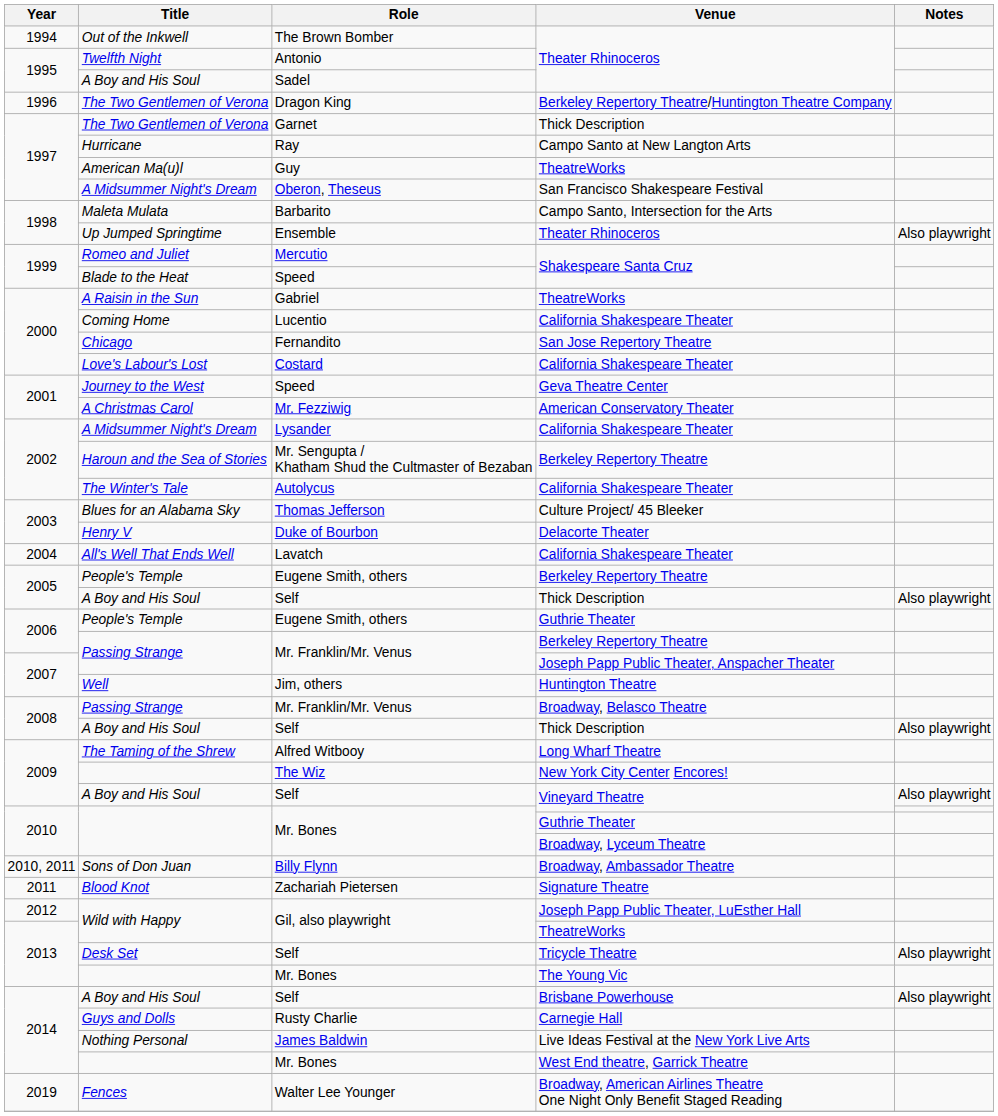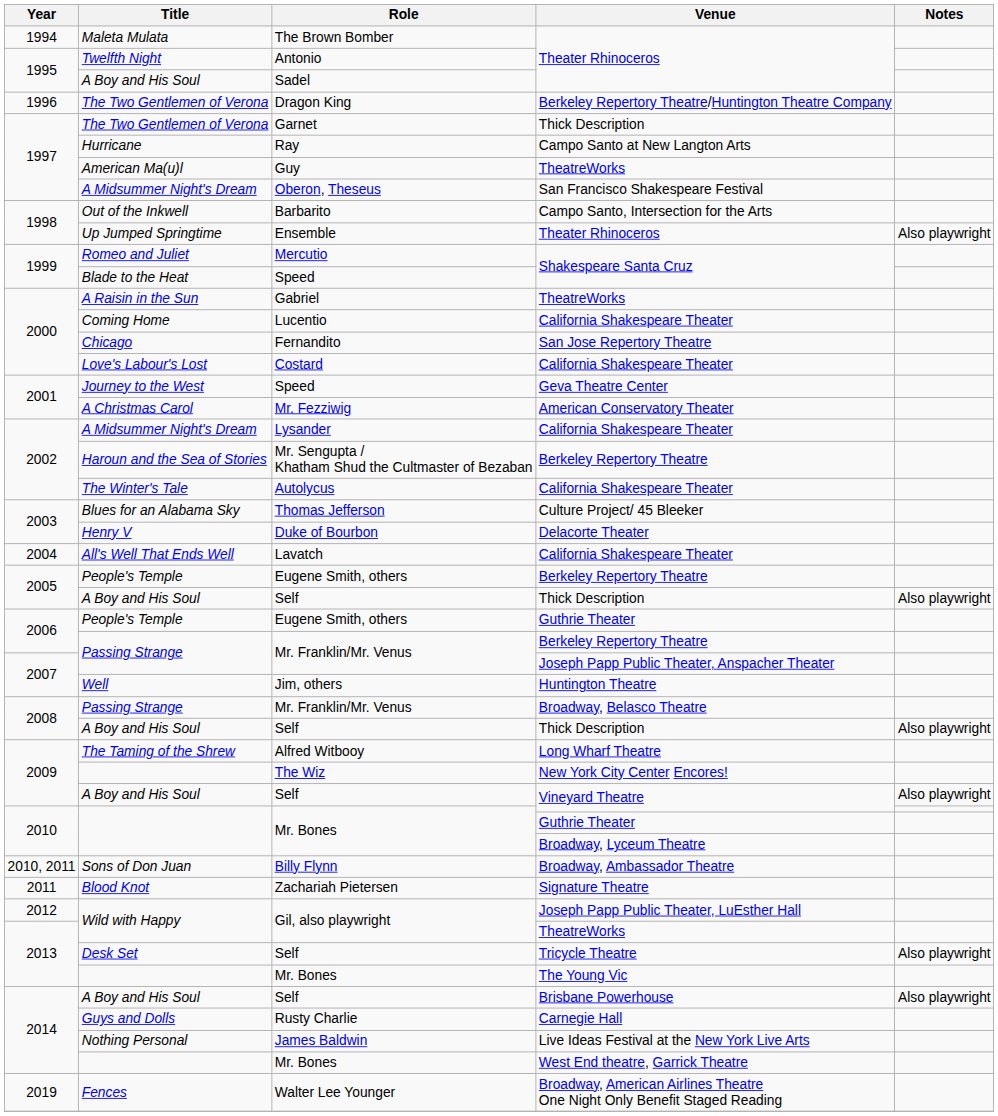 <table class="wikitable sortable">
 <tr>
 <th>Year</th>
 <th>Title</th>
 <th>Role</th>
 <th>Venue</th>
 <th>Notes</th>
 </tr>
 <tr>
 <td style="text-align:center;">1994</td>
-<td><em>Out of the Inkwell</em></td>
+<td><em>Maleta Mulata</em></td>
 <td>The Brown Bomber</td>
 <td rowspan="3"><a href='#'>Theater Rhinoceros</a></td>
 <td></td>
 </tr>
 <tr>
 <td rowspan="2" style="text-align:center;">1995</td>
 <td><em><a href='#'>Twelfth Night</a></em></td>
 <td>Antonio</td>
 <td></td>
 </tr>
 <tr>
 <td><em>A Boy and His Soul</em></td>
 <td>Sadel</td>
 <td></td>
 </tr>
 <tr>
 <td style="text-align:center;">1996</td>
 <td><em><a href='#'>The Two Gentlemen of Verona</a></em></td>
 <td>Dragon King</td>
 <td><a href='#'>Berkeley Repertory Theatre</a>/<a href='#'>Huntington Theatre Company</a></td>
 <td></td>
 </tr>
 <tr>
 <td rowspan="4" style="text-align:center;">1997</td>
 <td><em><a href='#'>The Two Gentlemen of Verona</a></em></td>
 <td>Garnet</td>
 <td>Thick Description</td>
 <td></td>
 </tr>
 <tr>
 <td><em>Hurricane</em></td>
 <td>Ray</td>
 <td>Campo Santo at New Langton Arts</td>
 <td></td>
 </tr>
 <tr>
 <td><em>American Ma(u)l</em></td>
 <td>Guy</td>
 <td><a href='#'>TheatreWorks</a></td>
 <td></td>
 </tr>
 <tr>
 <td><em><a href='#'>A Midsummer Night's Dream</a></em></td>
 <td><a href='#'>Oberon</a>, <a href='#'>Theseus</a></td>
 <td>San Francisco Shakespeare Festival</td>
 <td></td>
 </tr>
 <tr>
 <td rowspan="2" style="text-align:center;">1998</td>
-<td><em>Maleta Mulata</em></td>
+<td><em>Out of the Inkwell</em></td>
 <td>Barbarito</td>
 <td>Campo Santo, Intersection for the Arts</td>
 <td></td>
 </tr>
 <tr>
 <td><em>Up Jumped Springtime</em></td>
 <td>Ensemble</td>
 <td><a href='#'>Theater Rhinoceros</a></td>
 <td>Also playwright</td>
 </tr>
 <tr>
 <td rowspan="2" style="text-align:center;">1999</td>
 <td><em><a href='#'>Romeo and Juliet</a></em></td>
 <td><a href='#'>Mercutio</a></td>
 <td rowspan="2"><a href='#'>Shakespeare Santa Cruz</a></td>
 <td></td>
 </tr>
 <tr>
 <td><em>Blade to the Heat</em></td>
 <td>Speed</td>
 <td></td>
 </tr>
 <tr>
 <td rowspan="4" style="text-align:center;">2000</td>
 <td><em><a href='#'>A Raisin in the Sun</a></em></td>
 <td>Gabriel</td>
 <td><a href='#'>TheatreWorks</a></td>
 <td></td>
 </tr>
 <tr>
 <td><em>Coming Home</em></td>
 <td>Lucentio</td>
 <td><a href='#'>California Shakespeare Theater</a></td>
 <td></td>
 </tr>
 <tr>
 <td><em><a href='#'>Chicago</a></em></td>
 <td>Fernandito</td>
 <td><a href='#'>San Jose Repertory Theatre</a></td>
 <td></td>
 </tr>
 <tr>
 <td><em><a href='#'>Love's Labour's Lost</a></em></td>
 <td><a href='#'>Costard</a></td>
 <td><a href='#'>California Shakespeare Theater</a></td>
 <td></td>
 </tr>
 <tr>
 <td rowspan="2" style="text-align:center;">2001</td>
 <td><em><a href='#'>Journey to the West</a></em></td>
 <td>Speed</td>
 <td><a href='#'>Geva Theatre Center</a></td>
 <td></td>
 </tr>
 <tr>
 <td><em><a href='#'>A Christmas Carol</a></em></td>
 <td><a href='#'>Mr. Fezziwig</a></td>
 <td><a href='#'>American Conservatory Theater</a></td>
 <td></td>
 </tr>
 <tr>
 <td rowspan="3" style="text-align:center;">2002</td>
 <td><em><a href='#'>A Midsummer Night's Dream</a></em></td>
 <td><a href='#'>Lysander</a></td>
 <td><a href='#'>California Shakespeare Theater</a></td>
 <td></td>
 </tr>
 <tr>
 <td><em><a href='#'>Haroun and the Sea of Stories</a></em></td>
 <td>Mr. Sengupta / <br> Khatham Shud the Cultmaster of Bezaban</td>
 <td><a href='#'>Berkeley Repertory Theatre</a></td>
 <td></td>
 </tr>
 <tr>
 <td><em><a href='#'>The Winter's Tale</a></em></td>
 <td><a href='#'>Autolycus</a></td>
 <td><a href='#'>California Shakespeare Theater</a></td>
 <td></td>
 </tr>
 <tr>
 <td rowspan="2" style="text-align:center;">2003</td>
 <td><em>Blues for an Alabama Sky</em></td>
 <td><a href='#'>Thomas Jefferson</a></td>
 <td>Culture Project/ 45 Bleeker</td>
 <td></td>
 </tr>
 <tr>
 <td><em><a href='#'>Henry V</a></em></td>
 <td><a href='#'>Duke of Bourbon</a></td>
 <td><a href='#'>Delacorte Theater</a></td>
 <td></td>
 </tr>
 <tr>
 <td style="text-align:center;">2004</td>
 <td><em><a href='#'>All's Well That Ends Well</a></em></td>
 <td>Lavatch</td>
 <td><a href='#'>California Shakespeare Theater</a></td>
 <td></td>
 </tr>
 <tr>
 <td rowspan="2" style="text-align:center;">2005</td>
 <td><em>People's Temple</em></td>
 <td>Eugene Smith, others</td>
 <td><a href='#'>Berkeley Repertory Theatre</a></td>
 <td></td>
 </tr>
 <tr>
 <td><em>A Boy and His Soul</em></td>
 <td>Self</td>
 <td>Thick Description</td>
 <td>Also playwright</td>
 </tr>
 <tr>
 <td rowspan="2" style="text-align:center;">2006</td>
 <td><em>People's Temple</em></td>
 <td>Eugene Smith, others</td>
 <td><a href='#'>Guthrie Theater</a></td>
 <td></td>
 </tr>
 <tr>
 <td rowspan="2"><em><a href='#'>Passing Strange</a></em></td>
 <td rowspan="2">Mr. Franklin/Mr. Venus</td>
 <td><a href='#'>Berkeley Repertory Theatre</a></td>
 <td></td>
 </tr>
 <tr>
 <td rowspan="2" style="text-align:center;">2007</td>
 <td><a href='#'>Joseph Papp Public Theater, Anspacher Theater</a></td>
 <td></td>
 </tr>
 <tr>
 <td><em><a href='#'>Well</a></em></td>
 <td>Jim, others</td>
 <td><a href='#'>Huntington Theatre</a></td>
 <td></td>
 </tr>
 <tr>
 <td rowspan="2" style="text-align:center;">2008</td>
 <td><em><a href='#'>Passing Strange</a></em></td>
 <td>Mr. Franklin/Mr. Venus</td>
 <td><a href='#'>Broadway</a>, <a href='#'>Belasco Theatre</a></td>
 <td></td>
 </tr>
 <tr>
 <td><em>A Boy and His Soul</em></td>
 <td>Self</td>
 <td>Thick Description</td>
 <td>Also playwright</td>
 </tr>
 <tr>
 <td rowspan="3" style="text-align:center;">2009</td>
 <td><em><a href='#'>The Taming of the Shrew</a></em></td>
 <td>Alfred Witbooy</td>
 <td><a href='#'>Long Wharf Theatre</a></td>
 <td></td>
 </tr>
 <tr>
 <td><em></em></td>
 <td><a href='#'>The Wiz</a></td>
 <td><a href='#'>New York City Center</a> <a href='#'>Encores!</a></td>
 <td></td>
 </tr>
 <tr>
 <td><em>A Boy and His Soul</em></td>
 <td>Self</td>
 <td rowspan="2"><a href='#'>Vineyard Theatre</a></td>
 <td>Also playwright</td>
 </tr>
 <tr>
 <td rowspan="3" style="text-align:center;">2010</td>
 <td rowspan="3"><em></em></td>
 <td rowspan="3">Mr. Bones</td>
 <td></td>
 </tr>
 <tr>
 <td><a href='#'>Guthrie Theater</a></td>
 <td></td>
 </tr>
 <tr>
 <td><a href='#'>Broadway</a>, <a href='#'>Lyceum Theatre</a></td>
 <td></td>
 </tr>
 <tr>
 <td style="text-align:center;">2010, 2011</td>
 <td><em>Sons of Don Juan</em></td>
 <td><a href='#'>Billy Flynn</a></td>
 <td><a href='#'>Broadway</a>, <a href='#'>Ambassador Theatre</a></td>
 <td></td>
 </tr>
 <tr>
 <td style="text-align:center;">2011</td>
 <td><em><a href='#'>Blood Knot</a></em></td>
 <td>Zachariah Pietersen</td>
 <td><a href='#'>Signature Theatre</a></td>
 <td></td>
 </tr>
 <tr>
 <td style="text-align:center;">2012</td>
 <td rowspan="2"><em>Wild with Happy</em></td>
 <td rowspan="2">Gil, also playwright</td>
 <td><a href='#'>Joseph Papp Public Theater, LuEsther Hall</a></td>
 <td></td>
 </tr>
 <tr>
 <td rowspan="3" style="text-align:center;">2013</td>
 <td><a href='#'>TheatreWorks</a></td>
 <td></td>
 </tr>
 <tr>
 <td><em><a href='#'>Desk Set</a></em></td>
 <td>Self</td>
 <td><a href='#'>Tricycle Theatre</a></td>
 <td>Also playwright</td>
 </tr>
 <tr>
 <td><em></em></td>
 <td>Mr. Bones</td>
 <td><a href='#'>The Young Vic</a></td>
 <td></td>
 </tr>
 <tr>
 <td rowspan="4" style="text-align:center;">2014</td>
 <td><em>A Boy and His Soul</em></td>
 <td>Self</td>
 <td><a href='#'>Brisbane Powerhouse</a></td>
 <td>Also playwright</td>
 </tr>
 <tr>
 <td><em><a href='#'>Guys and Dolls</a></em></td>
 <td>Rusty Charlie</td>
 <td><a href='#'>Carnegie Hall</a></td>
 <td></td>
 </tr>
 <tr>
 <td><em>Nothing Personal</em></td>
 <td><a href='#'>James Baldwin</a></td>
 <td>Live Ideas Festival at the <a href='#'>New York Live Arts</a></td>
 <td></td>
 </tr>
 <tr>
 <td><em></em></td>
 <td>Mr. Bones</td>
 <td><a href='#'>West End theatre</a>, <a href='#'>Garrick Theatre</a></td>
 <td></td>
 </tr>
 <tr>
 <td style="text-align:center;">2019</td>
 <td><em><a href='#'>Fences</a></em></td>
 <td>Walter Lee Younger</td>
 <td><a href='#'>Broadway</a>, <a href='#'>American Airlines Theatre</a> <br> One Night Only Benefit Staged Reading</td>
 <td></td>
 </tr>
 <tr>
 </tr>
 </table>
